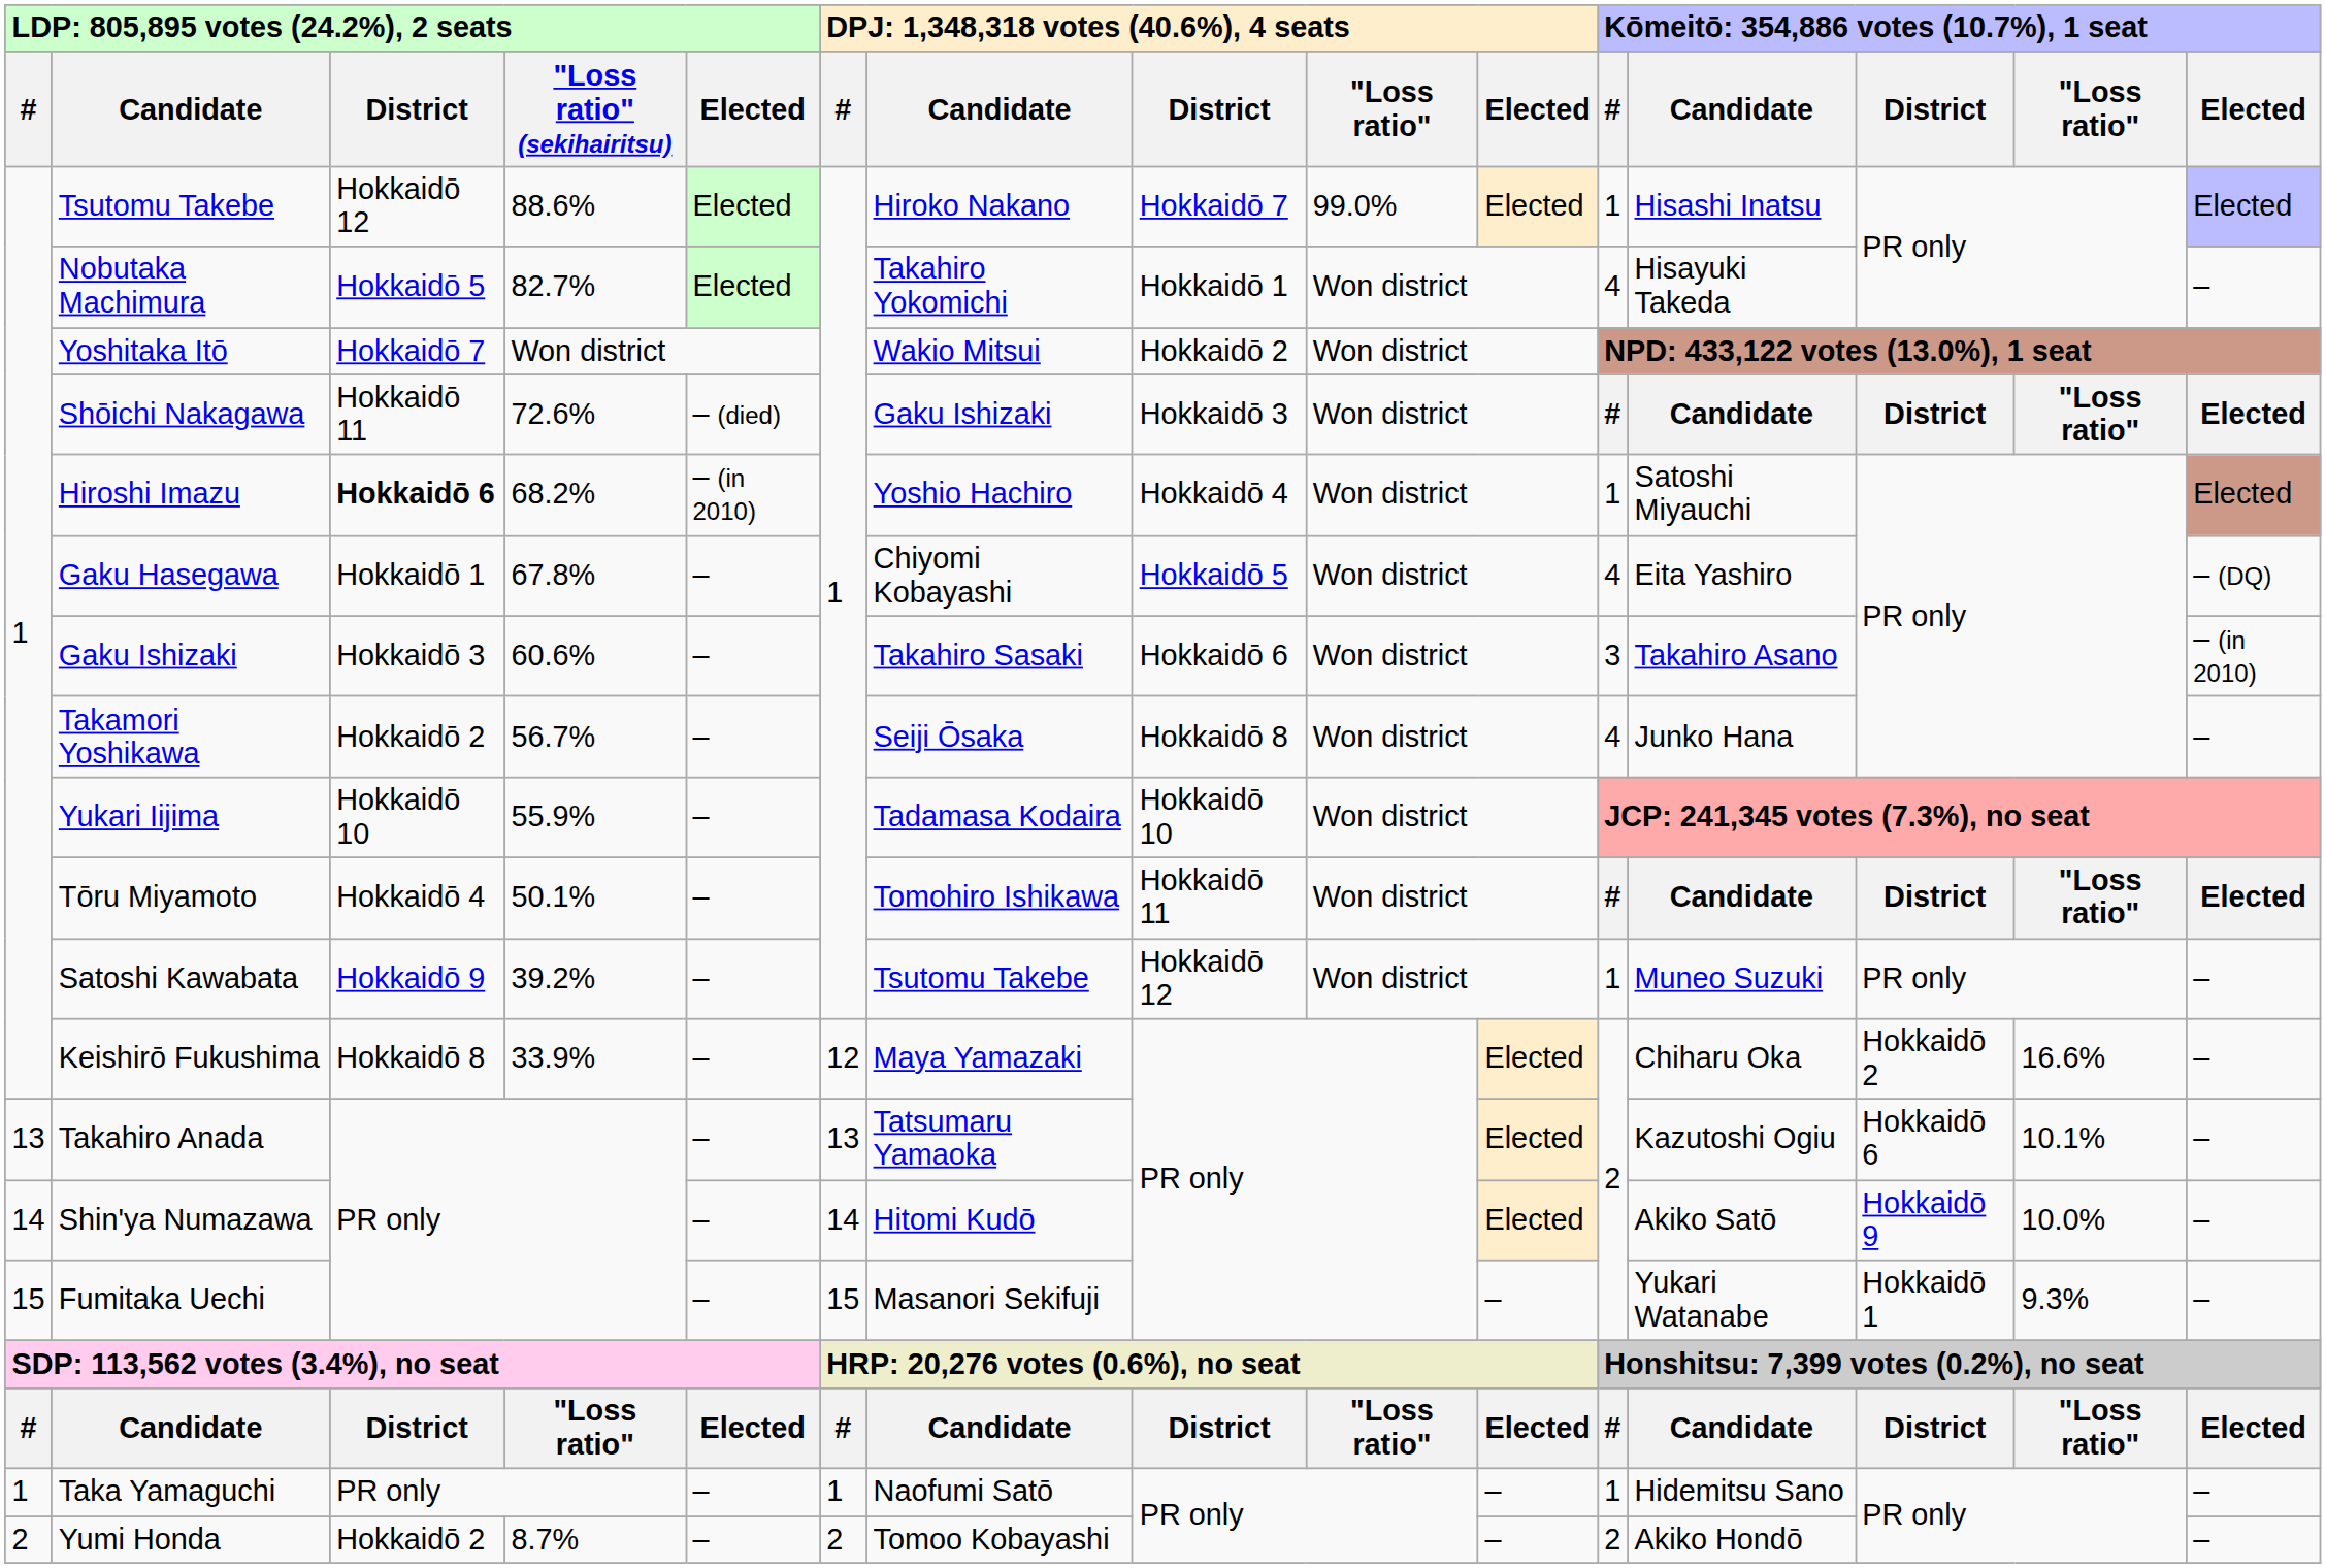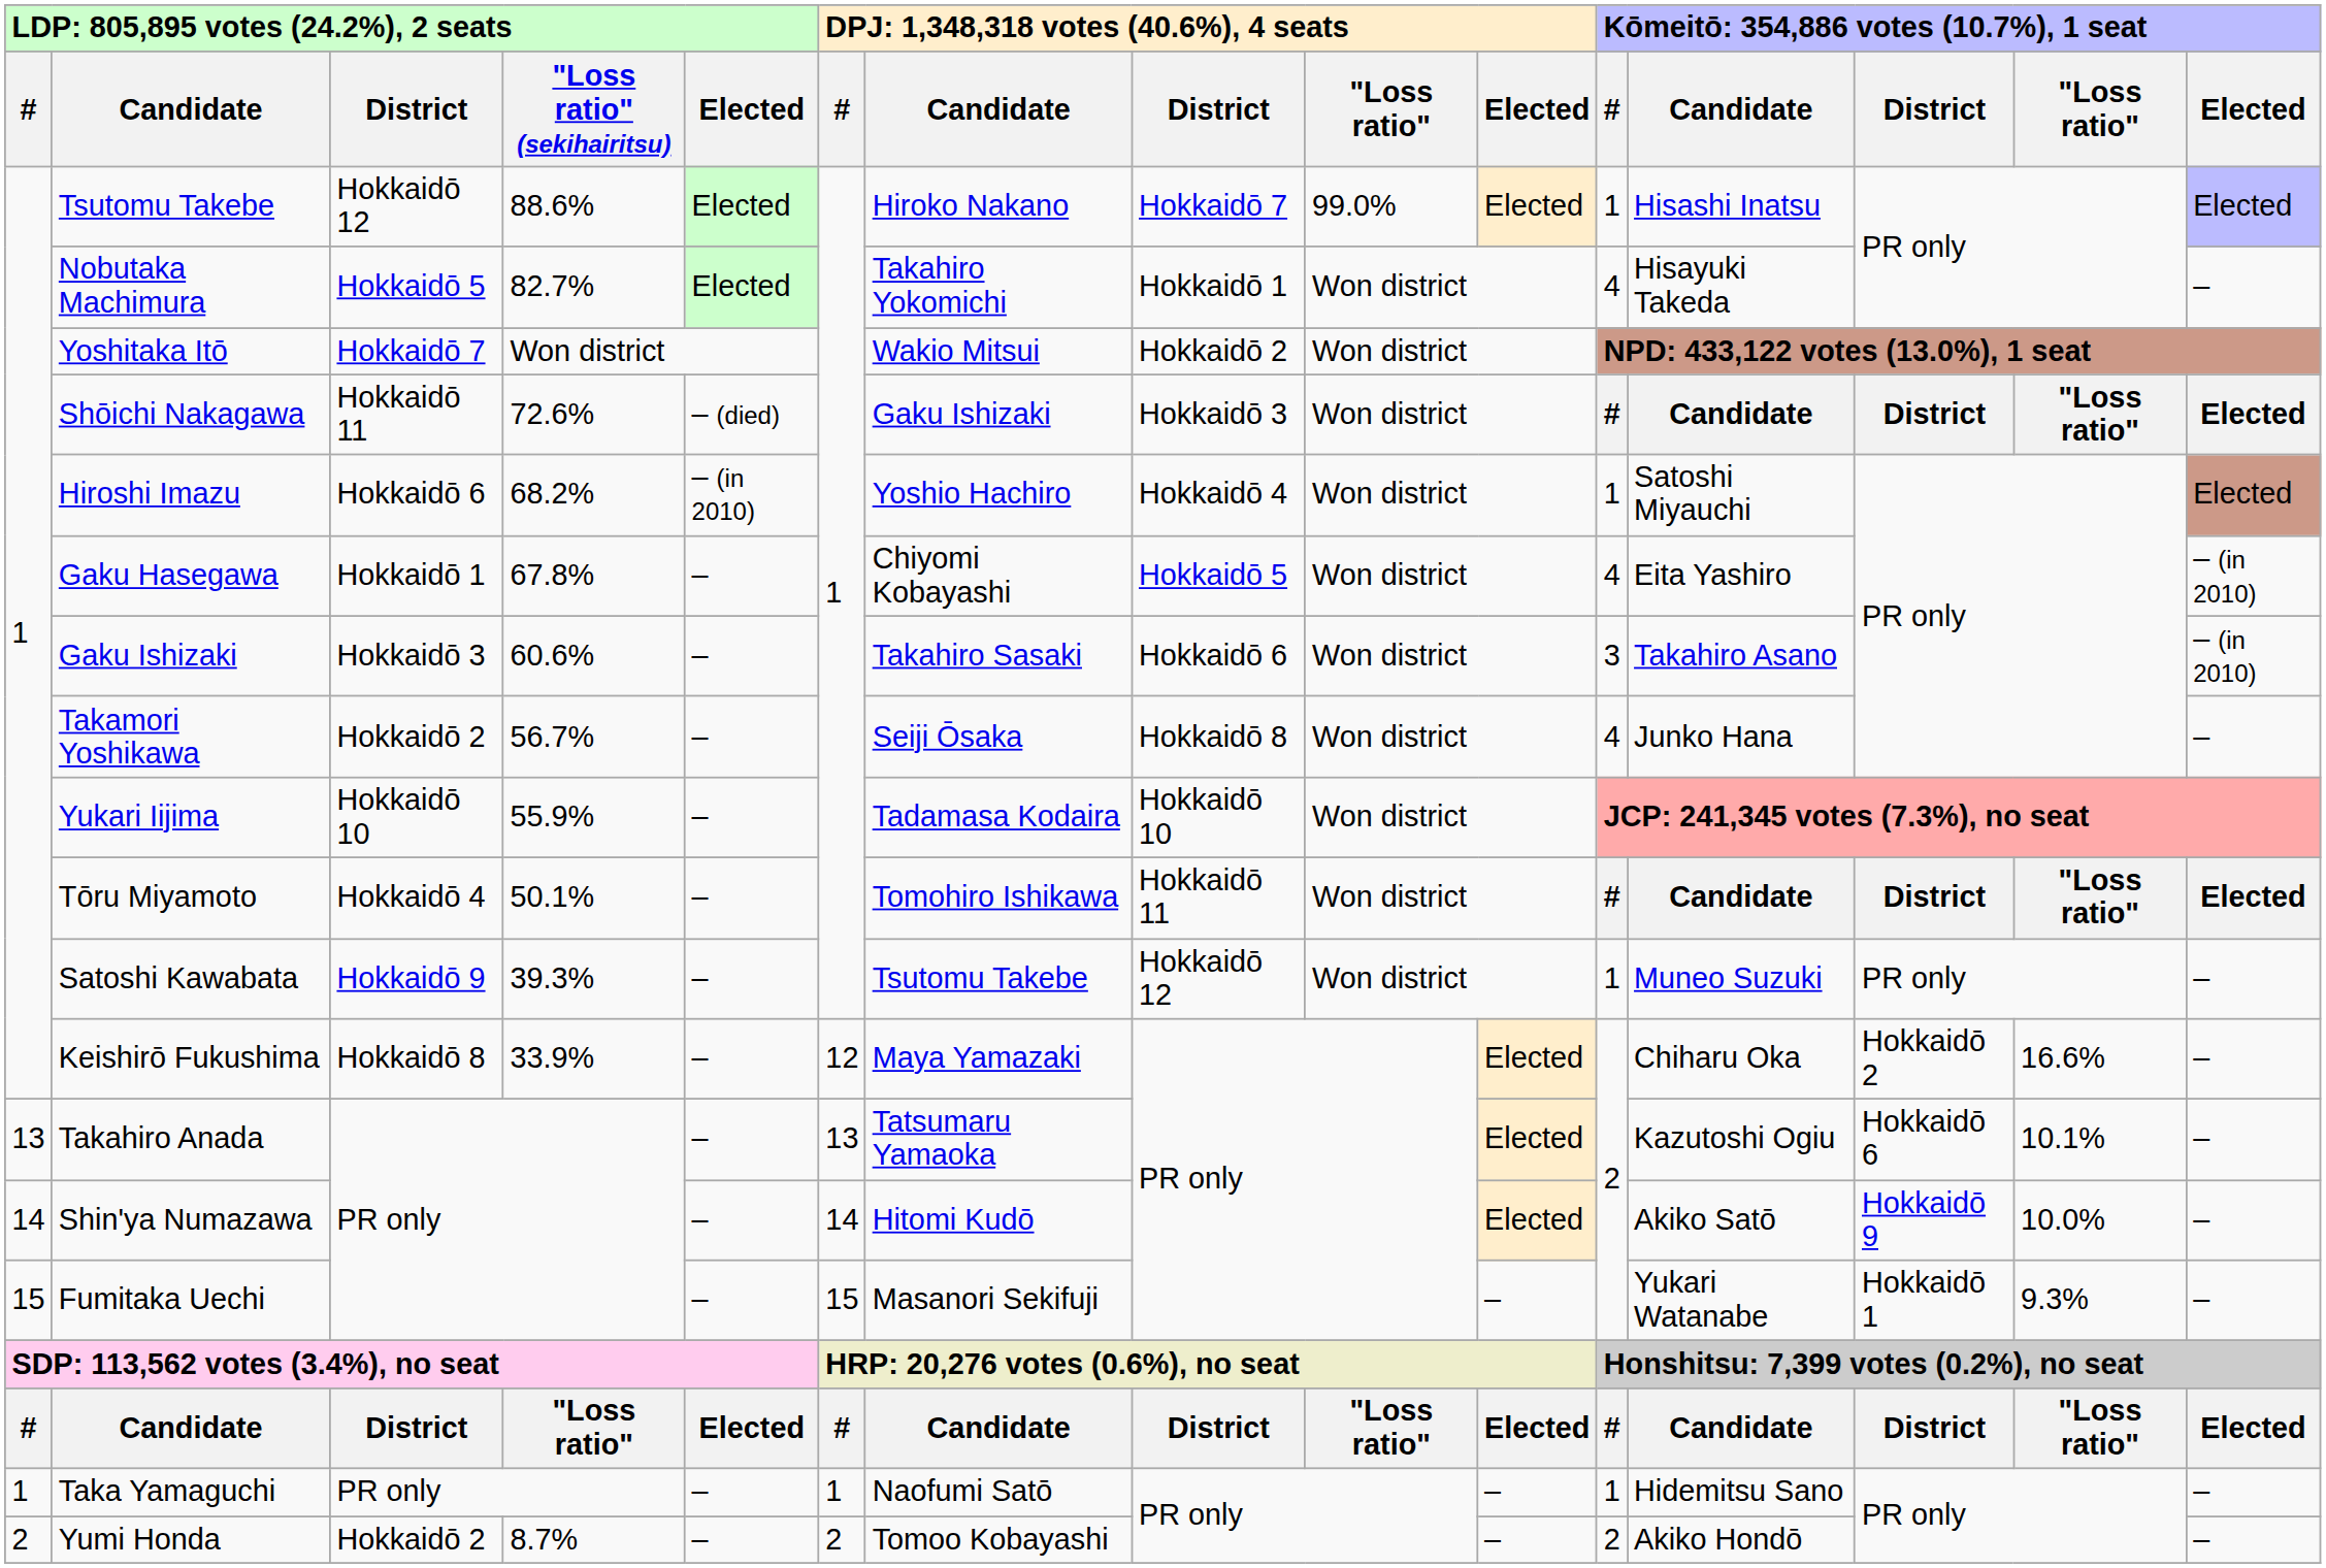 <table class="wikitable">
 <tr>
 <td colspan="5" bgcolor="#CCFFCC"><strong>LDP: 805,895 votes (24.2%), 2 seats</strong></td>
 <td colspan="5" bgcolor="#FFEECC"><strong>DPJ: 1,348,318 votes (40.6%), 4 seats</strong></td>
 <td colspan="5" bgcolor="#BBBBFF"><strong>Kōmeitō: 354,886 votes (10.7%), 1 seat</strong></td>
 </tr>
 <tr>
 <th>#</th>
 <th>Candidate</th>
 <th>District</th>
 <th><a href='#'>"Loss ratio"<br><small><em>(sekihairitsu)</em></small></a></th>
 <th>Elected</th>
 <th>#</th>
 <th>Candidate</th>
 <th>District</th>
 <th>"Loss ratio"</th>
 <th>Elected</th>
 <th>#</th>
 <th>Candidate</th>
 <th>District</th>
 <th>"Loss ratio"</th>
 <th>Elected</th>
 </tr>
 <tr>
 <td rowspan="12">1</td>
 <td><a href='#'>Tsutomu Takebe</a></td>
 <td>Hokkaidō 12</td>
 <td>88.6%</td>
 <td bgcolor="#CCFFCC">Elected</td>
 <td rowspan="11">1</td>
 <td><a href='#'>Hiroko Nakano</a></td>
 <td><a href='#'>Hokkaidō 7</a></td>
 <td>99.0%</td>
 <td bgcolor="#FFEECC">Elected</td>
 <td>1</td>
 <td><a href='#'>Hisashi Inatsu</a></td>
 <td rowspan="2" colspan="2">PR only</td>
 <td bgcolor="#BBBBFF">Elected</td>
 </tr>
 <tr>
 <td><a href='#'>Nobutaka Machimura</a></td>
 <td><a href='#'>Hokkaidō 5</a></td>
 <td>82.7%</td>
 <td bgcolor="#CCFFCC">Elected</td>
 <td><a href='#'>Takahiro Yokomichi</a></td>
 <td>Hokkaidō 1</td>
 <td colspan="2">Won district</td>
 <td>4</td>
 <td>Hisayuki Takeda</td>
 <td>–</td>
 </tr>
 <tr>
 <td><a href='#'>Yoshitaka Itō</a></td>
 <td><a href='#'>Hokkaidō 7</a></td>
 <td colspan="2">Won district</td>
 <td><a href='#'>Wakio Mitsui</a></td>
 <td>Hokkaidō 2</td>
 <td colspan="2">Won district</td>
 <td colspan="5" bgcolor="#C98"><strong>NPD: 433,122 votes (13.0%), 1 seat</strong></td>
 </tr>
 <tr>
 <td><a href='#'>Shōichi Nakagawa</a></td>
 <td>Hokkaidō 11</td>
 <td>72.6%</td>
 <td>– <small>(died)</small></td>
 <td><a href='#'>Gaku Ishizaki</a></td>
 <td>Hokkaidō 3</td>
 <td colspan="2">Won district</td>
 <th>#</th>
 <th>Candidate</th>
 <th>District</th>
 <th>"Loss ratio"</th>
 <th>Elected</th>
 </tr>
 <tr>
 <td><a href='#'>Hiroshi Imazu</a></td>
-<td><strong>Hokkaidō 6</strong></td>
+<td>Hokkaidō 6</td>
 <td>68.2%</td>
 <td>– <small>(in 2010)</small></td>
 <td><a href='#'>Yoshio Hachiro</a></td>
 <td>Hokkaidō 4</td>
 <td colspan="2">Won district</td>
 <td>1</td>
 <td>Satoshi Miyauchi</td>
 <td rowspan="4" colspan="2">PR only</td>
 <td bgcolor="#C98">Elected</td>
 </tr>
 <tr>
 <td><a href='#'>Gaku Hasegawa</a></td>
 <td>Hokkaidō 1</td>
 <td>67.8%</td>
 <td>–</td>
 <td>Chiyomi Kobayashi</td>
 <td><a href='#'>Hokkaidō 5</a></td>
 <td colspan="2">Won district</td>
 <td>4</td>
 <td>Eita Yashiro</td>
-<td>– <small>(DQ)</small></td>
+<td>– <small>(in 2010)</small></td>
 </tr>
 <tr>
 <td><a href='#'>Gaku Ishizaki</a></td>
 <td>Hokkaidō 3</td>
 <td>60.6%</td>
 <td>–</td>
 <td><a href='#'>Takahiro Sasaki</a></td>
 <td>Hokkaidō 6</td>
 <td colspan="2">Won district</td>
 <td>3</td>
 <td><a href='#'>Takahiro Asano</a></td>
 <td>– <small>(in 2010)</small></td>
 </tr>
 <tr>
 <td><a href='#'>Takamori Yoshikawa</a></td>
 <td>Hokkaidō 2</td>
 <td>56.7%</td>
 <td>–</td>
 <td><a href='#'>Seiji Ōsaka</a></td>
 <td>Hokkaidō 8</td>
 <td colspan="2">Won district</td>
 <td>4</td>
 <td>Junko Hana</td>
 <td>–</td>
 </tr>
 <tr>
 <td><a href='#'>Yukari Iijima</a></td>
 <td>Hokkaidō 10</td>
 <td>55.9%</td>
 <td>–</td>
 <td><a href='#'>Tadamasa Kodaira</a></td>
 <td>Hokkaidō 10</td>
 <td colspan="2">Won district</td>
 <td colspan="5" bgcolor="#FFAAAA"><strong>JCP: 241,345 votes (7.3%), no seat</strong></td>
 </tr>
 <tr>
 <td>Tōru Miyamoto</td>
 <td>Hokkaidō 4</td>
 <td>50.1%</td>
 <td>–</td>
 <td><a href='#'>Tomohiro Ishikawa</a></td>
 <td>Hokkaidō 11</td>
 <td colspan="2">Won district</td>
 <th>#</th>
 <th>Candidate</th>
 <th>District</th>
 <th>"Loss ratio"</th>
 <th>Elected</th>
 </tr>
 <tr>
 <td>Satoshi Kawabata</td>
 <td><a href='#'>Hokkaidō 9</a></td>
-<td>39.2%</td>
+<td>39.3%</td>
 <td>–</td>
 <td><a href='#'>Tsutomu Takebe</a></td>
 <td>Hokkaidō 12</td>
 <td colspan="2">Won district</td>
 <td>1</td>
 <td><a href='#'>Muneo Suzuki</a></td>
 <td colspan="2">PR only</td>
 <td>–</td>
 </tr>
 <tr>
 <td>Keishirō Fukushima</td>
 <td>Hokkaidō 8</td>
 <td>33.9%</td>
 <td>–</td>
 <td>12</td>
 <td><a href='#'>Maya Yamazaki</a></td>
 <td rowspan="4" colspan="2">PR only</td>
 <td bgcolor="#FFEECC">Elected</td>
 <td rowspan="4">2</td>
 <td>Chiharu Oka</td>
 <td>Hokkaidō 2</td>
 <td>16.6%</td>
 <td>–</td>
 </tr>
 <tr>
 <td>13</td>
 <td>Takahiro Anada</td>
 <td rowspan="3" colspan="2">PR only</td>
 <td>–</td>
 <td>13</td>
 <td><a href='#'>Tatsumaru Yamaoka</a></td>
 <td bgcolor="#FFEECC">Elected</td>
 <td>Kazutoshi Ogiu</td>
 <td>Hokkaidō 6</td>
 <td>10.1%</td>
 <td>–</td>
 </tr>
 <tr>
 <td>14</td>
 <td>Shin'ya Numazawa</td>
 <td>–</td>
 <td>14</td>
 <td><a href='#'>Hitomi Kudō</a></td>
 <td bgcolor="#FFEECC">Elected</td>
 <td>Akiko Satō</td>
 <td><a href='#'>Hokkaidō 9</a></td>
 <td>10.0%</td>
 <td>–</td>
 </tr>
 <tr>
 <td>15</td>
 <td>Fumitaka Uechi</td>
 <td>–</td>
 <td>15</td>
 <td>Masanori Sekifuji</td>
 <td>–</td>
 <td>Yukari Watanabe</td>
 <td>Hokkaidō 1</td>
 <td>9.3%</td>
 <td>–</td>
 </tr>
 <tr>
 <td colspan="5" bgcolor="#FFCCEE"><strong>SDP: 113,562 votes (3.4%), no seat</strong></td>
 <td colspan="5" bgcolor="#eec"><strong>HRP: 20,276 votes (0.6%), no seat</strong></td>
 <td colspan="5" bgcolor="#ccc"><strong>Honshitsu: 7,399 votes (0.2%), no seat</strong></td>
 </tr>
 <tr>
 <th>#</th>
 <th>Candidate</th>
 <th>District</th>
 <th>"Loss ratio"</th>
 <th>Elected</th>
 <th>#</th>
 <th>Candidate</th>
 <th>District</th>
 <th>"Loss ratio"</th>
 <th>Elected</th>
 <th>#</th>
 <th>Candidate</th>
 <th>District</th>
 <th>"Loss ratio"</th>
 <th>Elected</th>
 </tr>
 <tr>
 <td>1</td>
 <td>Taka Yamaguchi</td>
 <td colspan="2">PR only</td>
 <td>–</td>
 <td>1</td>
 <td>Naofumi Satō</td>
 <td colspan="2" rowspan="2">PR only</td>
 <td>–</td>
 <td>1</td>
 <td>Hidemitsu Sano</td>
 <td colspan="2" rowspan="2">PR only</td>
 <td>–</td>
 </tr>
 <tr>
 <td>2</td>
 <td>Yumi Honda</td>
 <td>Hokkaidō 2</td>
 <td>8.7%</td>
 <td>–</td>
 <td>2</td>
 <td>Tomoo Kobayashi</td>
 <td>–</td>
 <td>2</td>
 <td>Akiko Hondō</td>
 <td>–</td>
 </tr>
 </table>
